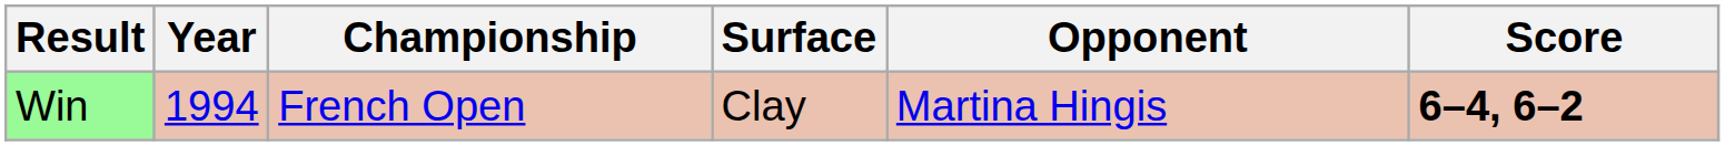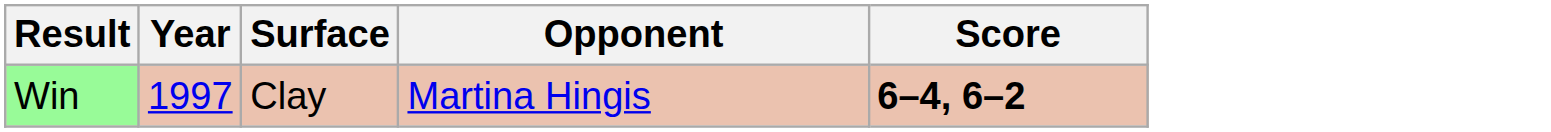 <table class="sortable wikitable">
 <tr>
 <th style="width:40px">Result</th>
 <th style="width:30px">Year</th>
-<th style="width:160px">Championship</th>
 <th style="width:50px">Surface</th>
 <th style="width:190px">Opponent</th>
 <th style="width:110px"  class="unsortable">Score</th>
 </tr>
 <tr style="background:#ebc2af;">
 <td style="background:#98fb98;">Win</td>
-<td><a href='#'>1994</a></td>
-<td><a href='#'>French Open</a></td>
+<td><a href='#'>1997</a></td>
 <td>Clay</td>
 <td> <a href='#'>Martina Hingis</a></td>
 <td><strong>6–4, 6–2</strong></td>
 </tr>
 </table>
